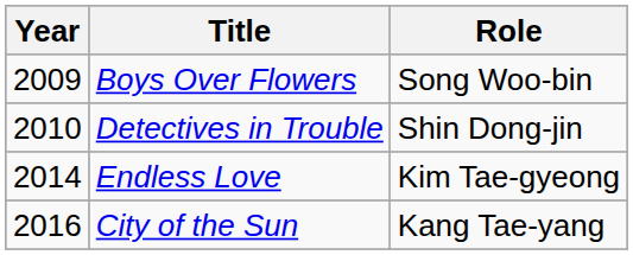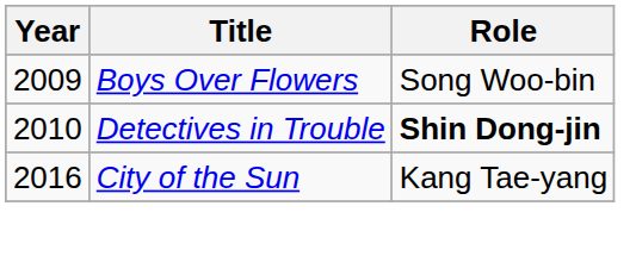 <table class="wikitable" style="font-size: 95%;">
 <tr>
 <th>Year</th>
 <th>Title</th>
 <th>Role</th>
 </tr>
 <tr>
 <td>2009</td>
 <td><em><a href='#'>Boys Over Flowers</a></em></td>
 <td>Song Woo-bin</td>
 </tr>
 <tr>
 <td>2010</td>
 <td><em><a href='#'>Detectives in Trouble</a></em></td>
-<td>Shin Dong-jin</td>
-</tr>
-<tr>
-<td>2014</td>
-<td><em><a href='#'>Endless Love</a></em></td>
-<td>Kim Tae-gyeong</td>
+<td><strong>Shin Dong-jin</strong></td>
 </tr>
 <tr>
 <td>2016</td>
 <td><em><a href='#'>City of the Sun</a></em></td>
 <td>Kang Tae-yang</td>
 </tr>
 </table>
